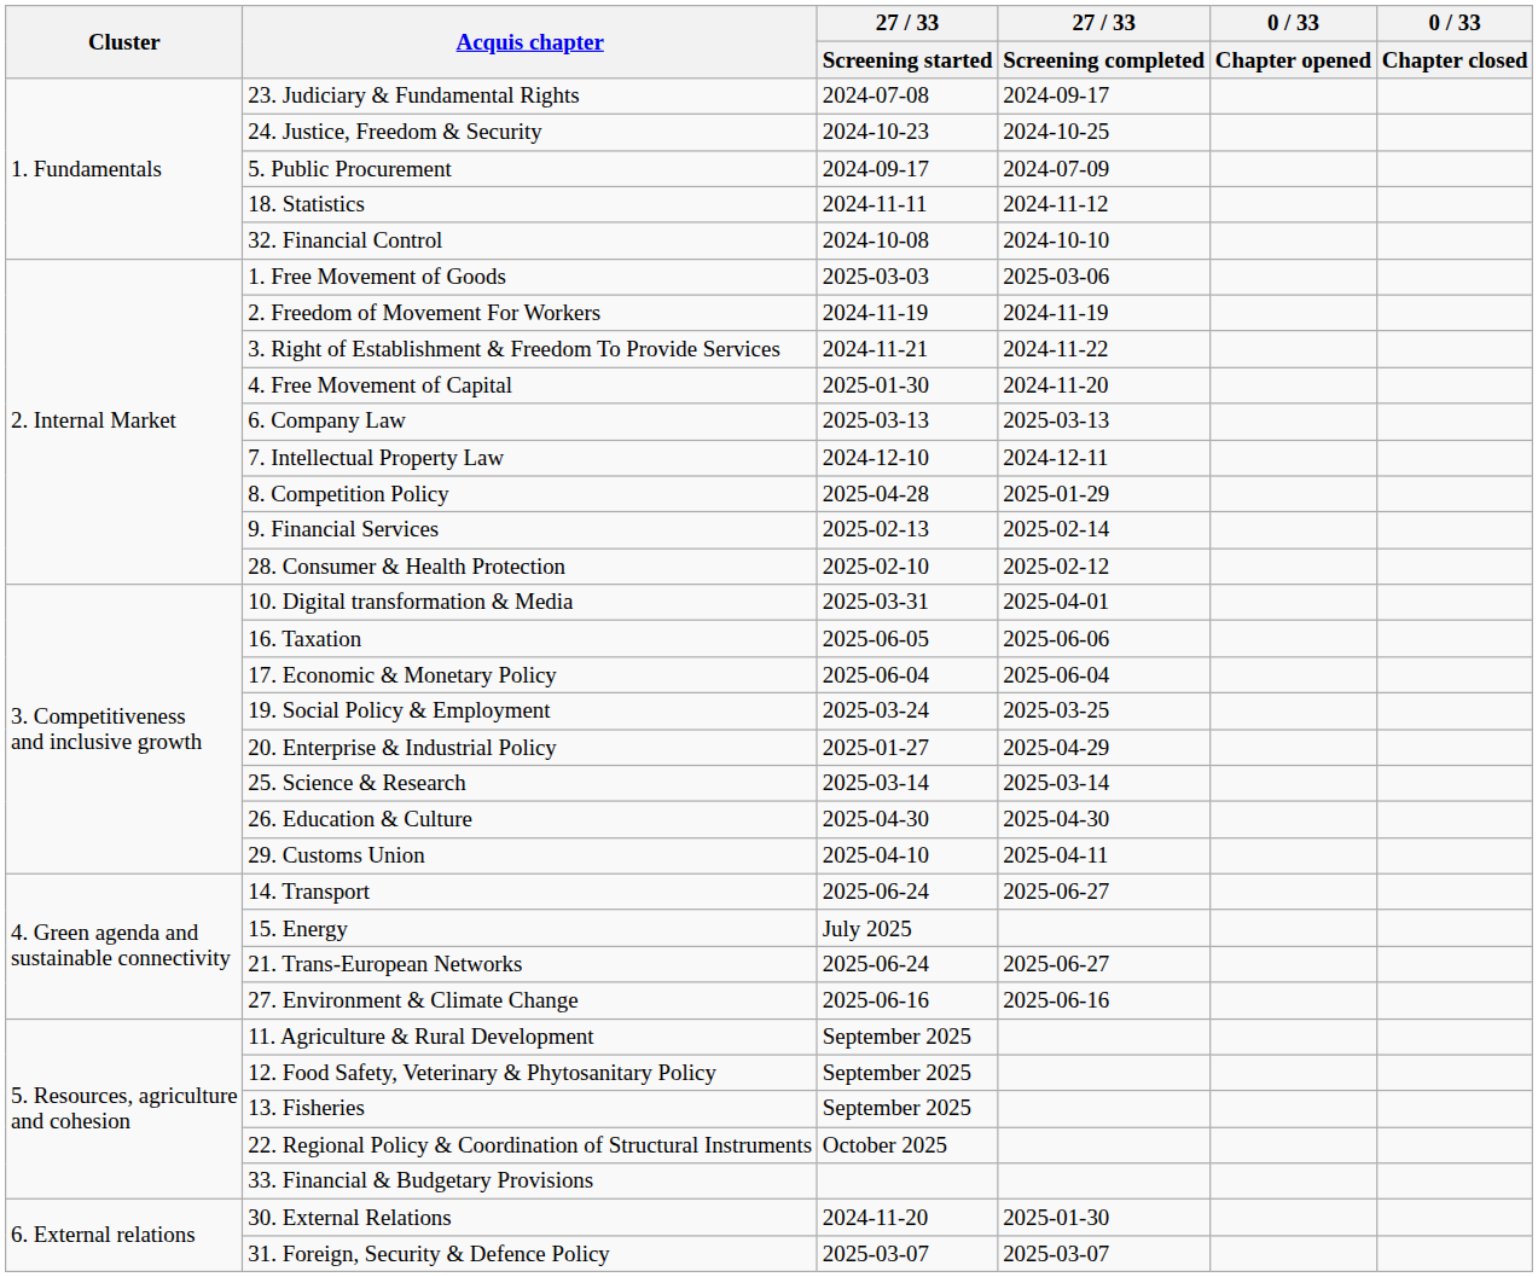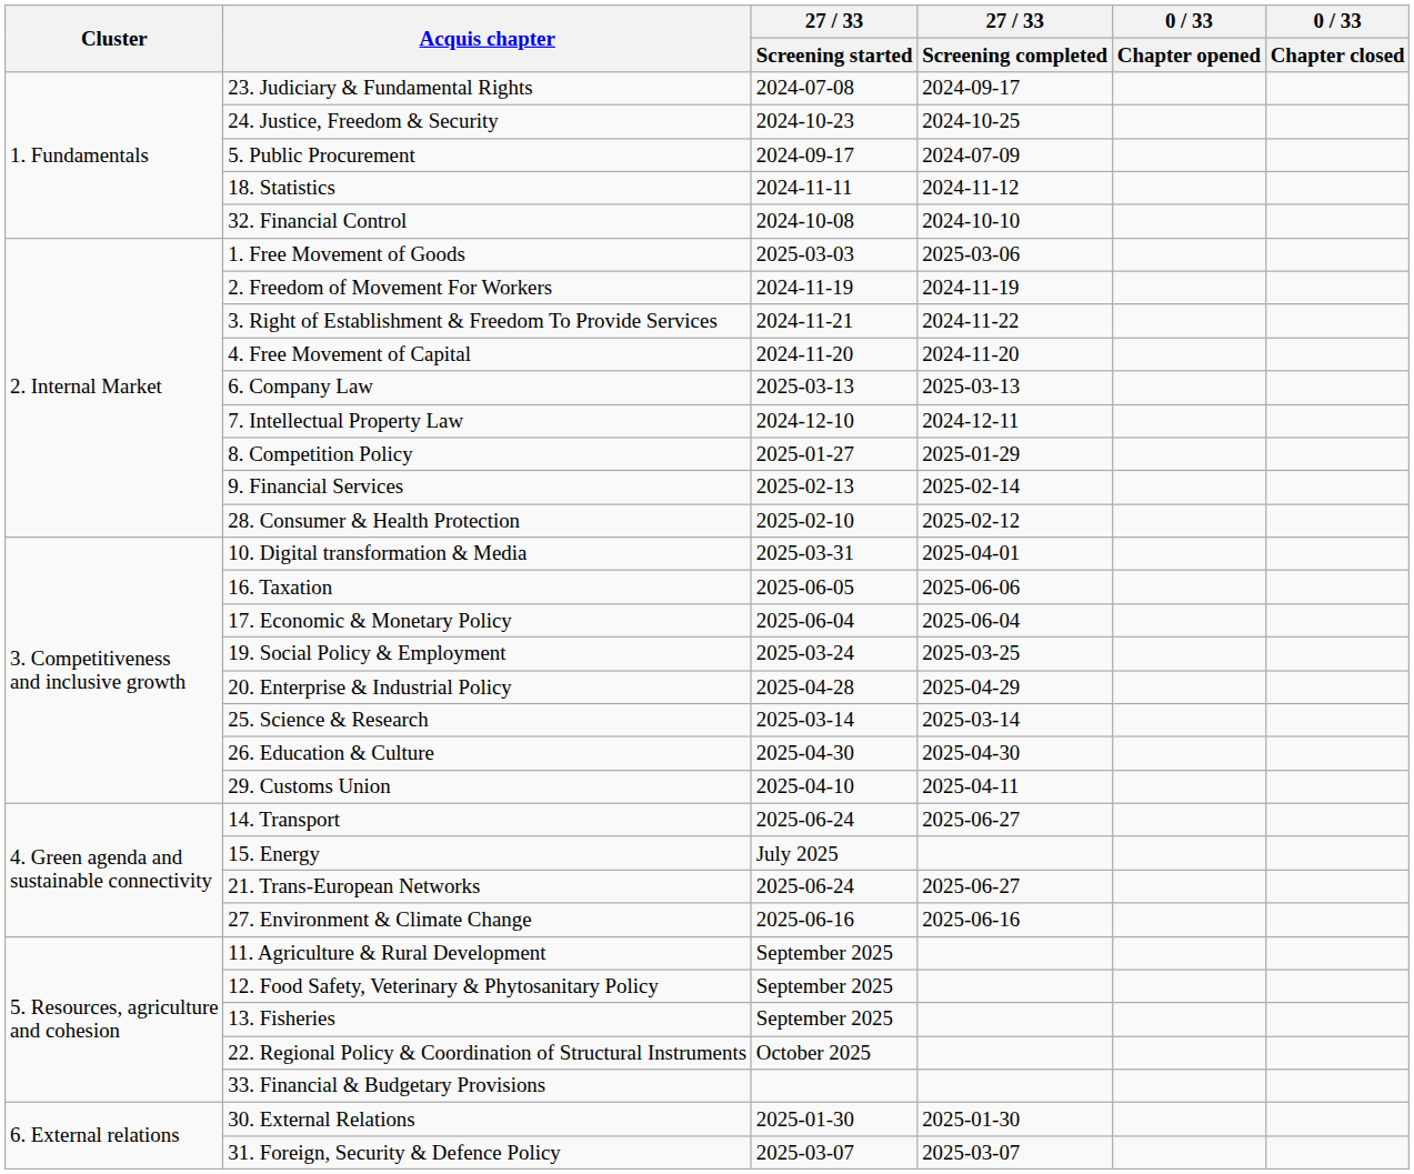 <table Class="wikitable mw-collapsible mw-collapsed" style="text-align:left; font-size: 1.0em;">
 <tr>
 <th rowspan="2">Cluster</th>
 <th rowspan="2"><a href='#'>Acquis chapter</a></th>
 <th>27 / 33</th>
 <th>27 / 33</th>
 <th>0 / 33</th>
 <th>0 / 33</th>
 </tr>
 <tr>
 <th>Screening started</th>
 <th>Screening completed</th>
 <th>Chapter opened</th>
 <th>Chapter closed</th>
 </tr>
 <tr>
 <td rowspan="5">1. Fundamentals</td>
 <td style="text-align:left;">23. Judiciary & Fundamental Rights</td>
 <td>2024-07-08</td>
 <td>2024-09-17</td>
 <td></td>
 <td></td>
 </tr>
 <tr>
 <td style="text-align:left;">24. Justice, Freedom & Security</td>
 <td>2024-10-23</td>
 <td>2024-10-25</td>
 <td></td>
 <td></td>
 </tr>
 <tr>
 <td style="text-align:left;">5. Public Procurement</td>
 <td>2024-09-17</td>
 <td>2024-07-09</td>
 <td></td>
 <td></td>
 </tr>
 <tr>
 <td style="text-align:left;">18. Statistics</td>
 <td>2024-11-11</td>
 <td>2024-11-12</td>
 <td></td>
 <td></td>
 </tr>
 <tr>
 <td style="text-align:left;">32. Financial Control</td>
 <td>2024-10-08</td>
 <td>2024-10-10</td>
 <td></td>
 <td></td>
 </tr>
 <tr>
 <td rowspan="9">2. Internal Market</td>
 <td style="text-align:left;">1. Free Movement of Goods</td>
 <td>2025-03-03</td>
 <td>2025-03-06</td>
 <td></td>
 <td></td>
 </tr>
 <tr>
 <td style="text-align:left;">2. Freedom of Movement For Workers</td>
 <td>2024-11-19</td>
 <td>2024-11-19</td>
 <td></td>
 <td></td>
 </tr>
 <tr>
 <td style="text-align:left;">3. Right of Establishment & Freedom To Provide Services</td>
 <td>2024-11-21</td>
 <td>2024-11-22</td>
 <td></td>
 <td></td>
 </tr>
 <tr>
 <td style="text-align:left;">4. Free Movement of Capital</td>
-<td>2025-01-30</td>
+<td>2024-11-20</td>
 <td>2024-11-20</td>
 <td></td>
 <td></td>
 </tr>
 <tr>
 <td style="text-align:left;">6. Company Law</td>
 <td>2025-03-13</td>
 <td>2025-03-13</td>
 <td></td>
 <td></td>
 </tr>
 <tr>
 <td style="text-align:left;">7. Intellectual Property Law</td>
 <td>2024-12-10</td>
 <td>2024-12-11</td>
 <td></td>
 <td></td>
 </tr>
 <tr>
 <td style="text-align:left;">8. Competition Policy</td>
-<td>2025-04-28</td>
+<td>2025-01-27</td>
 <td>2025-01-29</td>
 <td></td>
 <td></td>
 </tr>
 <tr>
 <td style="text-align:left;">9. Financial Services</td>
 <td>2025-02-13</td>
 <td>2025-02-14</td>
 <td></td>
 <td></td>
 </tr>
 <tr>
 <td style="text-align:left;">28. Consumer & Health Protection</td>
 <td>2025-02-10</td>
 <td>2025-02-12</td>
 <td></td>
 <td></td>
 </tr>
 <tr>
 <td rowspan="8">3. Competitiveness<br>and inclusive growth</td>
 <td style="text-align:left;">10. Digital transformation & Media</td>
 <td>2025-03-31</td>
 <td>2025-04-01</td>
 <td></td>
 <td></td>
 </tr>
 <tr>
 <td Style="text-align:left;">16. Taxation</td>
 <td>2025-06-05</td>
 <td>2025-06-06</td>
 <td></td>
 <td></td>
 </tr>
 <tr>
 <td Style="text-align:left;">17. Economic & Monetary Policy</td>
 <td>2025-06-04</td>
 <td>2025-06-04</td>
 <td></td>
 <td></td>
 </tr>
 <tr>
 <td Style="text-align:left;">19. Social Policy & Employment</td>
 <td>2025-03-24</td>
 <td>2025-03-25</td>
 <td></td>
 <td></td>
 </tr>
 <tr>
 <td Style="text-align:left;">20. Enterprise & Industrial Policy</td>
-<td>2025-01-27</td>
+<td>2025-04-28</td>
 <td>2025-04-29</td>
 <td></td>
 <td></td>
 </tr>
 <tr>
 <td Style="text-align:left;">25. Science & Research</td>
 <td>2025-03-14</td>
 <td>2025-03-14</td>
 <td></td>
 <td></td>
 </tr>
 <tr>
 <td Style="text-align:left;">26. Education & Culture</td>
 <td>2025-04-30</td>
 <td>2025-04-30</td>
 <td></td>
 <td></td>
 </tr>
 <tr>
 <td Style="text-align:left;">29. Customs Union</td>
 <td>2025-04-10</td>
 <td>2025-04-11</td>
 <td></td>
 <td></td>
 </tr>
 <tr>
 <td rowspan="4">4. Green agenda and<br>sustainable connectivity</td>
 <td style="text-align:left;">14. Transport</td>
 <td>2025-06-24</td>
 <td>2025-06-27</td>
 <td></td>
 <td></td>
 </tr>
 <tr>
 <td Style="text-align:left;">15. Energy</td>
 <td>July 2025</td>
 <td></td>
 <td></td>
 <td></td>
 </tr>
 <tr>
 <td Style="text-align:left;">21. Trans-European Networks</td>
 <td>2025-06-24</td>
 <td>2025-06-27</td>
 <td></td>
 <td></td>
 </tr>
 <tr>
 <td Style="text-align:left;">27. Environment & Climate Change</td>
 <td>2025-06-16</td>
 <td>2025-06-16</td>
 <td></td>
 <td></td>
 </tr>
 <tr>
 <td rowspan="5">5. Resources, agriculture<br>and cohesion</td>
 <td style="text-align:left;">11. Agriculture & Rural Development</td>
 <td>September 2025</td>
 <td></td>
 <td></td>
 <td></td>
 </tr>
 <tr>
 <td Style="text-align:left;">12. Food Safety, Veterinary & Phytosanitary Policy</td>
 <td>September 2025</td>
 <td></td>
 <td></td>
 <td></td>
 </tr>
 <tr>
 <td Style="text-align:left;">13. Fisheries</td>
 <td>September 2025</td>
 <td></td>
 <td></td>
 <td></td>
 </tr>
 <tr>
 <td Style="text-align:left;">22. Regional Policy & Coordination of Structural Instruments</td>
 <td>October 2025</td>
 <td></td>
 <td></td>
 <td></td>
 </tr>
 <tr>
 <td Style="text-align:left;">33. Financial & Budgetary Provisions</td>
 <td></td>
 <td></td>
 <td></td>
 <td></td>
 </tr>
 <tr>
 <td rowspan="2">6. External relations</td>
 <td style="text-align:left;">30. External Relations</td>
-<td>2024-11-20</td>
+<td>2025-01-30</td>
 <td>2025-01-30</td>
 <td></td>
 <td></td>
 </tr>
 <tr>
 <td Style="text-align:left;">31. Foreign, Security & Defence Policy</td>
 <td>2025-03-07</td>
 <td>2025-03-07</td>
 <td></td>
 <td></td>
 </tr>
 </table>
